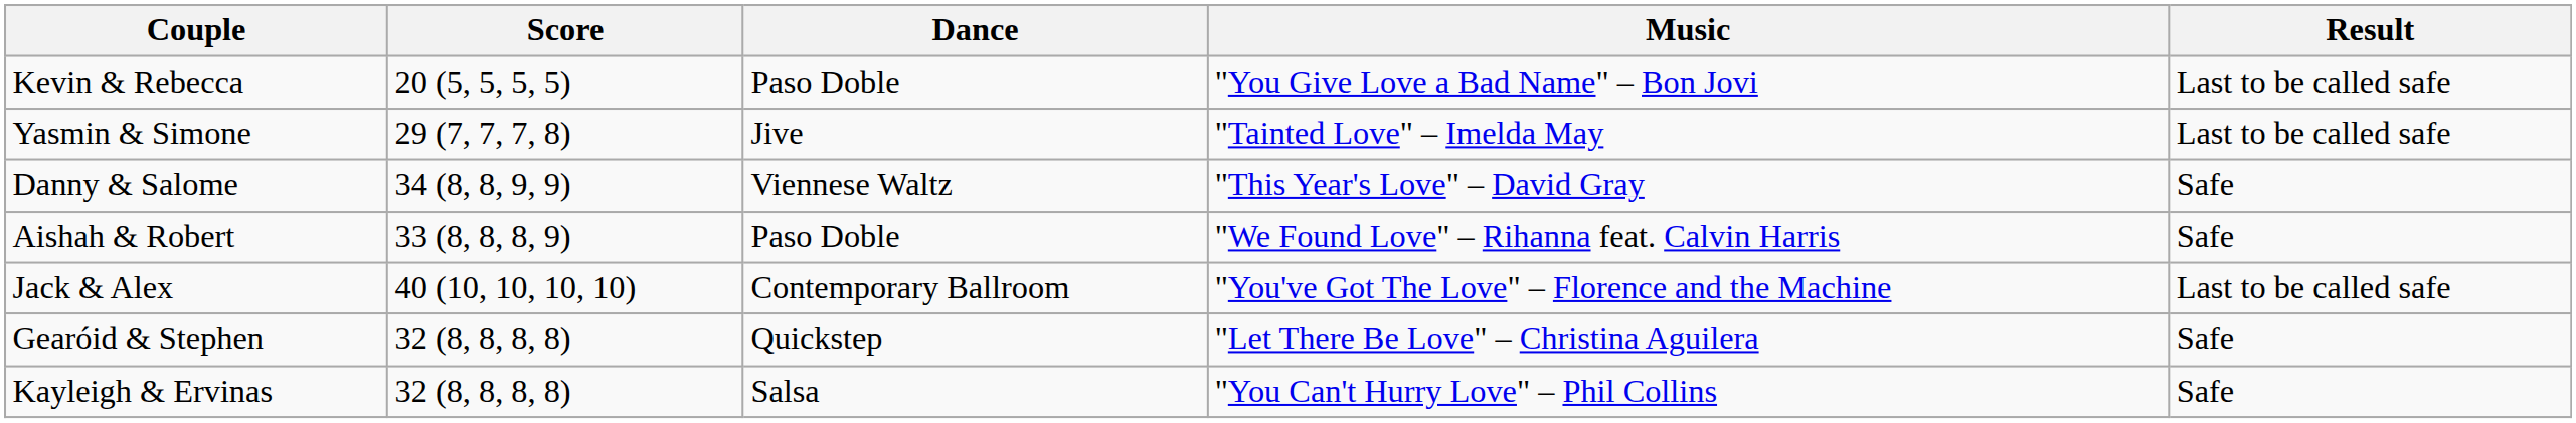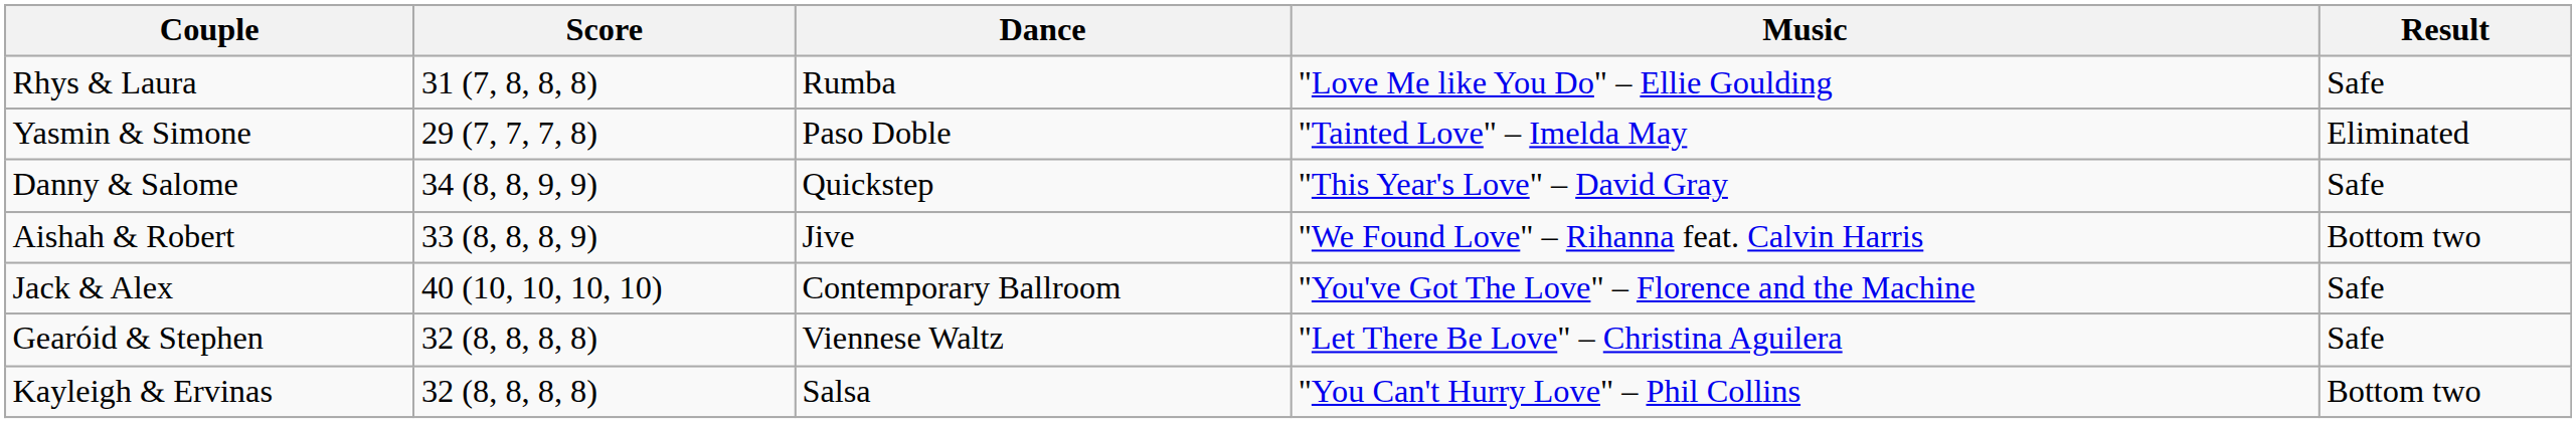 <table class="wikitable sortable" style="width:100%;">
 <tr>
 <th>Couple</th>
 <th>Score</th>
 <th>Dance</th>
 <th>Music</th>
 <th>Result</th>
 </tr>
 <tr>
-<td>Kevin & Rebecca</td>
-<td>20 (5, 5, 5, 5)</td>
-<td>Paso Doble</td>
-<td>"<a href='#'>You Give Love a Bad Name</a>" – <a href='#'>Bon Jovi</a></td>
-<td>Last to be called safe</td>
+<td>Rhys & Laura</td>
+<td>31 (7, 8, 8, 8)</td>
+<td>Rumba</td>
+<td>"<a href='#'>Love Me like You Do</a>" – <a href='#'>Ellie Goulding</a></td>
+<td>Safe</td>
 </tr>
 <tr>
 <td>Yasmin & Simone</td>
 <td>29 (7, 7, 7, 8)</td>
-<td>Jive</td>
+<td>Paso Doble</td>
 <td>"<a href='#'>Tainted Love</a>" – <a href='#'>Imelda May</a></td>
-<td>Last to be called safe</td>
+<td>Eliminated</td>
 </tr>
 <tr>
 <td>Danny & Salome</td>
 <td>34 (8, 8, 9, 9)</td>
-<td>Viennese Waltz</td>
+<td>Quickstep</td>
 <td>"<a href='#'>This Year's Love</a>" – <a href='#'>David Gray</a></td>
 <td>Safe</td>
 </tr>
 <tr>
 <td>Aishah & Robert</td>
 <td>33 (8, 8, 8, 9)</td>
-<td>Paso Doble</td>
+<td>Jive</td>
 <td>"<a href='#'>We Found Love</a>" – <a href='#'>Rihanna</a> feat. <a href='#'>Calvin Harris</a></td>
-<td>Safe</td>
+<td>Bottom two</td>
 </tr>
 <tr>
 <td>Jack & Alex</td>
 <td>40 (10, 10, 10, 10)</td>
 <td>Contemporary Ballroom</td>
 <td>"<a href='#'>You've Got The Love</a>" – <a href='#'>Florence and the Machine</a></td>
-<td>Last to be called safe</td>
+<td>Safe</td>
 </tr>
 <tr>
 <td>Gearóid & Stephen</td>
 <td>32 (8, 8, 8, 8)</td>
-<td>Quickstep</td>
+<td>Viennese Waltz</td>
 <td>"<a href='#'>Let There Be Love</a>" – <a href='#'>Christina Aguilera</a></td>
 <td>Safe</td>
 </tr>
 <tr>
 <td>Kayleigh & Ervinas</td>
 <td>32 (8, 8, 8, 8)</td>
 <td>Salsa</td>
 <td>"<a href='#'>You Can't Hurry Love</a>" – <a href='#'>Phil Collins</a></td>
-<td>Safe</td>
+<td>Bottom two</td>
 </tr>
 </table>
